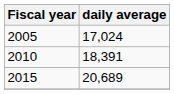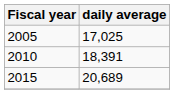 <table class="wikitable">
 <tr>
 <th>Fiscal year</th>
 <th>daily average</th>
 </tr>
 <tr>
 <td>2005</td>
-<td>17,024</td>
+<td>17,025</td>
 </tr>
 <tr>
 <td>2010</td>
 <td>18,391</td>
 </tr>
 <tr>
 <td>2015</td>
 <td>20,689</td>
 </tr>
 <tr>
 </tr>
 </table>
